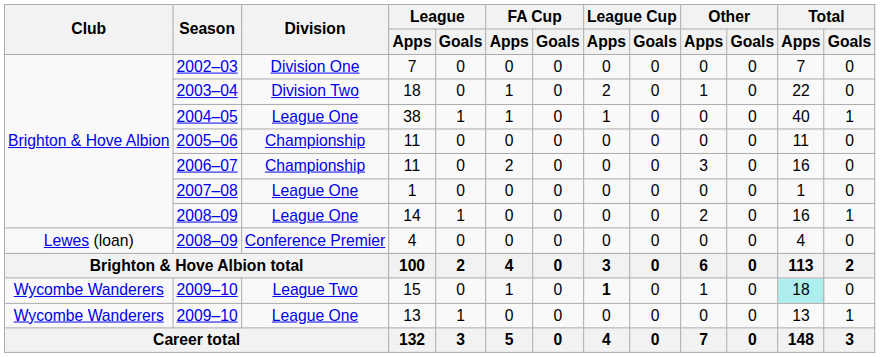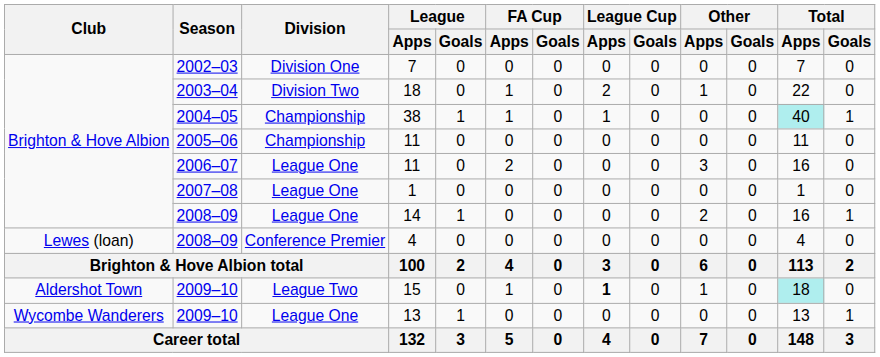 <table class="wikitable" style="text-align:center;">
 <tr>
 <th rowspan="2">Club</th>
 <th rowspan="2">Season</th>
 <th rowspan="2">Division</th>
 <th colspan="2">League</th>
 <th colspan="2">FA Cup</th>
 <th colspan="2">League Cup</th>
 <th colspan="2">Other</th>
 <th colspan="2">Total</th>
 </tr>
 <tr>
 <th>Apps</th>
 <th>Goals</th>
 <th>Apps</th>
 <th>Goals</th>
 <th>Apps</th>
 <th>Goals</th>
 <th>Apps</th>
 <th>Goals</th>
 <th>Apps</th>
 <th>Goals</th>
 </tr>
 <tr>
 <td rowspan="7"><a href='#'>Brighton & Hove Albion</a></td>
 <td><a href='#'>2002–03</a></td>
 <td><a href='#'>Division One</a></td>
 <td>7</td>
 <td>0</td>
 <td>0</td>
 <td>0</td>
 <td>0</td>
 <td>0</td>
 <td>0</td>
 <td>0</td>
 <td>7</td>
 <td>0</td>
 </tr>
 <tr>
 <td><a href='#'>2003–04</a></td>
 <td><a href='#'>Division Two</a></td>
 <td>18</td>
 <td>0</td>
 <td>1</td>
 <td>0</td>
 <td>2</td>
 <td>0</td>
 <td>1</td>
 <td>0</td>
 <td>22</td>
 <td>0</td>
 </tr>
 <tr>
 <td><a href='#'>2004–05</a></td>
-<td><a href='#'>League One</a></td>
+<td><a href='#'>Championship</a></td>
 <td>38</td>
 <td>1</td>
 <td>1</td>
 <td>0</td>
 <td>1</td>
 <td>0</td>
 <td>0</td>
 <td>0</td>
-<td>40</td>
+<td style="background: paleturquoise;">40</td>
 <td>1</td>
 </tr>
 <tr>
 <td><a href='#'>2005–06</a></td>
 <td><a href='#'>Championship</a></td>
 <td>11</td>
 <td>0</td>
 <td>0</td>
 <td>0</td>
 <td>0</td>
 <td>0</td>
 <td>0</td>
 <td>0</td>
 <td>11</td>
 <td>0</td>
 </tr>
 <tr>
 <td><a href='#'>2006–07</a></td>
-<td><a href='#'>Championship</a></td>
+<td><a href='#'>League One</a></td>
 <td>11</td>
 <td>0</td>
 <td>2</td>
 <td>0</td>
 <td>0</td>
 <td>0</td>
 <td>3</td>
 <td>0</td>
 <td>16</td>
 <td>0</td>
 </tr>
 <tr>
 <td><a href='#'>2007–08</a></td>
 <td><a href='#'>League One</a></td>
 <td>1</td>
 <td>0</td>
 <td>0</td>
 <td>0</td>
 <td>0</td>
 <td>0</td>
 <td>0</td>
 <td>0</td>
 <td>1</td>
 <td>0</td>
 </tr>
 <tr>
 <td><a href='#'>2008–09</a></td>
 <td><a href='#'>League One</a></td>
 <td>14</td>
 <td>1</td>
 <td>0</td>
 <td>0</td>
 <td>0</td>
 <td>0</td>
 <td>2</td>
 <td>0</td>
 <td>16</td>
 <td>1</td>
 </tr>
 <tr>
 <td><a href='#'>Lewes</a> (loan)</td>
 <td><a href='#'>2008–09</a></td>
 <td><a href='#'>Conference Premier</a></td>
 <td>4</td>
 <td>0</td>
 <td>0</td>
 <td>0</td>
 <td>0</td>
 <td>0</td>
 <td>0</td>
 <td>0</td>
 <td>4</td>
 <td>0</td>
 </tr>
 <tr>
 <th colspan="3">Brighton & Hove Albion total</th>
 <th>100</th>
 <th>2</th>
 <th>4</th>
 <th>0</th>
 <th>3</th>
 <th>0</th>
 <th>6</th>
 <th>0</th>
 <th>113</th>
 <th>2</th>
 </tr>
 <tr>
-<td><a href='#'>Wycombe Wanderers</a></td>
+<td><a href='#'>Aldershot Town</a></td>
 <td><a href='#'>2009–10</a></td>
 <td><a href='#'>League Two</a></td>
 <td>15</td>
 <td>0</td>
 <td>1</td>
 <td>0</td>
 <td><strong>1</strong></td>
 <td>0</td>
 <td>1</td>
 <td>0</td>
 <td style="background: paleturquoise;">18</td>
 <td>0</td>
 </tr>
 <tr>
 <td><a href='#'>Wycombe Wanderers</a></td>
 <td><a href='#'>2009–10</a></td>
 <td><a href='#'>League One</a></td>
 <td>13</td>
 <td>1</td>
 <td>0</td>
 <td>0</td>
 <td>0</td>
 <td>0</td>
 <td>0</td>
 <td>0</td>
 <td>13</td>
 <td>1</td>
 </tr>
 <tr>
 <th colspan="3">Career total</th>
 <th>132</th>
 <th>3</th>
 <th>5</th>
 <th>0</th>
 <th>4</th>
 <th>0</th>
 <th>7</th>
 <th>0</th>
 <th>148</th>
 <th>3</th>
 </tr>
 </table>
